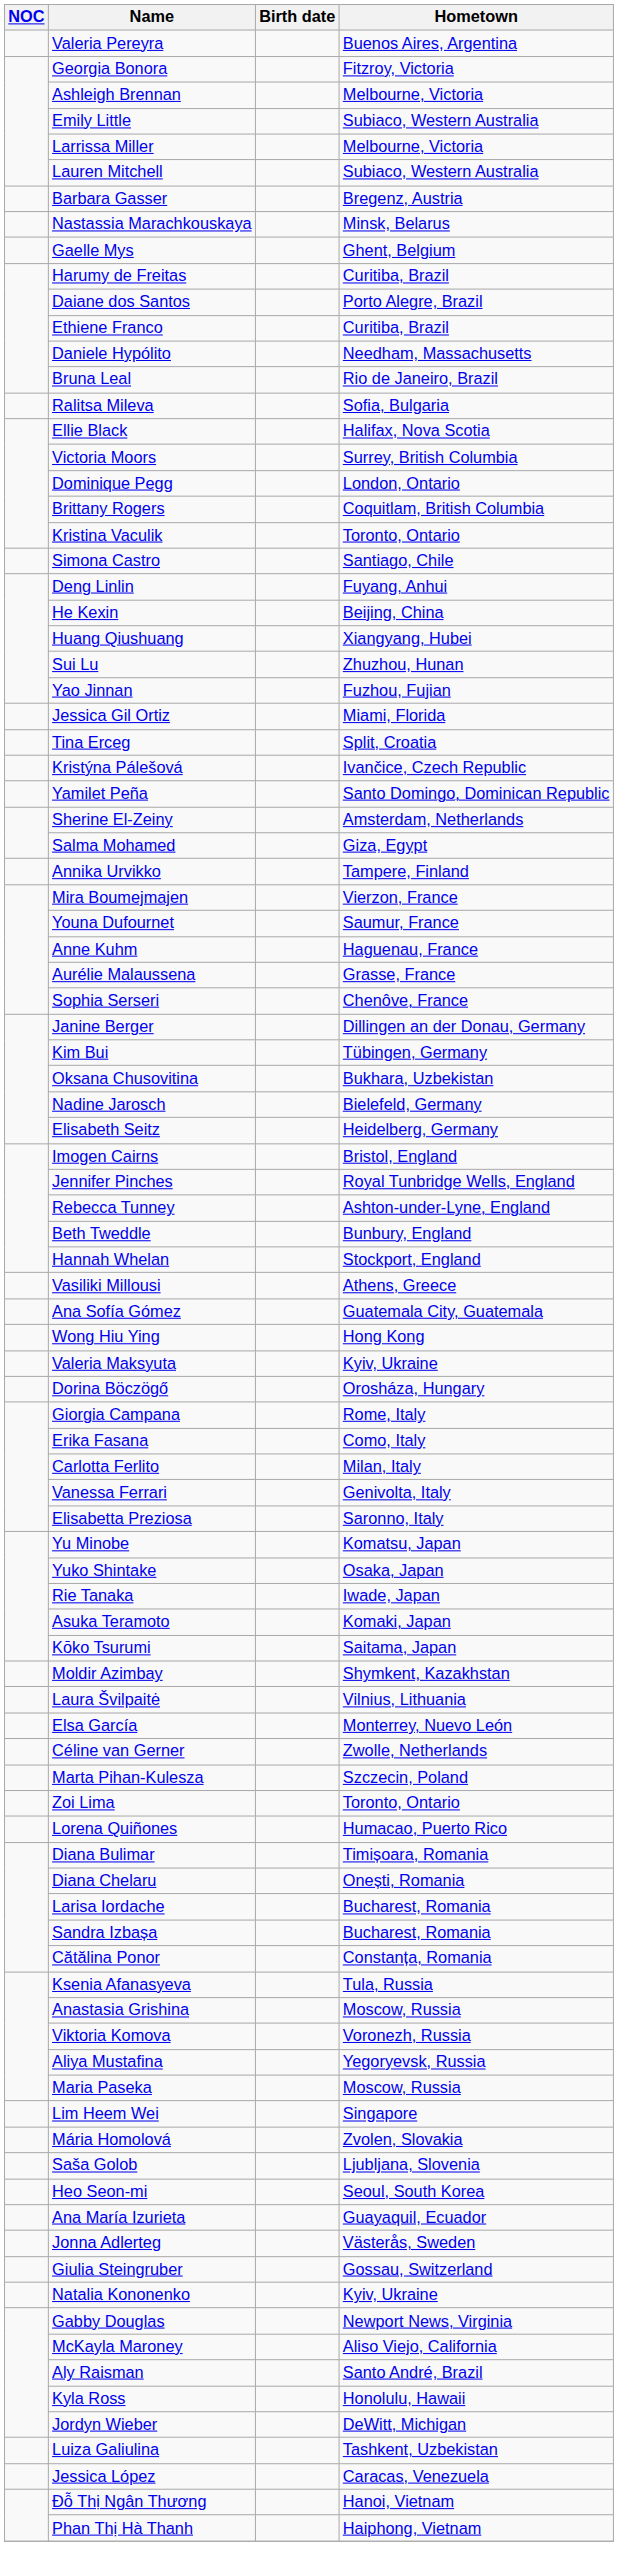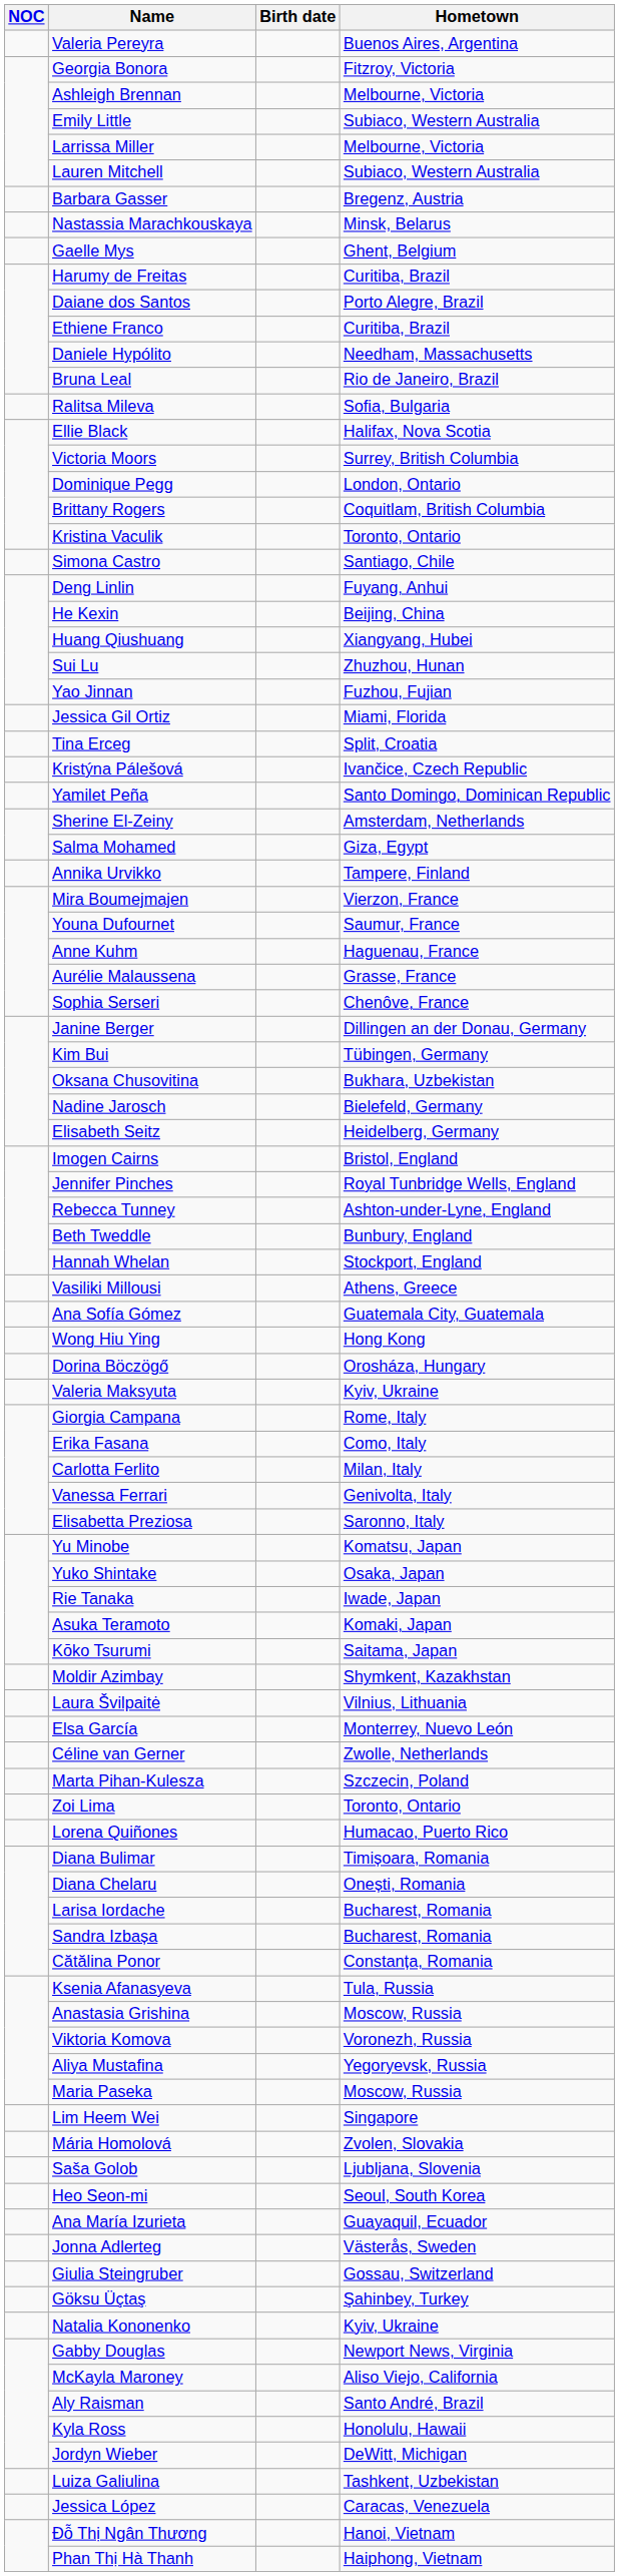 <table class="wikitable sortable">
 <tr>
 <th><a href='#'>NOC</a></th>
 <th>Name</th>
 <th>Birth date</th>
 <th>Hometown</th>
 </tr>
 <tr>
 <td></td>
 <td><a href='#'>Valeria Pereyra</a></td>
 <td></td>
 <td><a href='#'>Buenos Aires, Argentina</a></td>
 </tr>
 <tr>
 <td rowspan="5"></td>
 <td><a href='#'>Georgia Bonora</a></td>
 <td></td>
 <td><a href='#'>Fitzroy, Victoria</a></td>
 </tr>
 <tr>
 <td><a href='#'>Ashleigh Brennan</a></td>
 <td></td>
 <td><a href='#'>Melbourne, Victoria</a></td>
 </tr>
 <tr>
 <td><a href='#'>Emily Little</a></td>
 <td></td>
 <td><a href='#'>Subiaco, Western Australia</a></td>
 </tr>
 <tr>
 <td><a href='#'>Larrissa Miller</a></td>
 <td></td>
 <td><a href='#'>Melbourne, Victoria</a></td>
 </tr>
 <tr>
 <td><a href='#'>Lauren Mitchell</a></td>
 <td></td>
 <td><a href='#'>Subiaco, Western Australia</a></td>
 </tr>
 <tr>
 <td></td>
 <td><a href='#'>Barbara Gasser</a></td>
 <td></td>
 <td><a href='#'>Bregenz, Austria</a></td>
 </tr>
 <tr>
 <td></td>
 <td><a href='#'>Nastassia Marachkouskaya</a></td>
 <td></td>
 <td><a href='#'>Minsk, Belarus</a></td>
 </tr>
 <tr>
 <td></td>
 <td><a href='#'>Gaelle Mys</a></td>
 <td></td>
 <td><a href='#'>Ghent, Belgium</a></td>
 </tr>
 <tr>
 <td rowspan="5"></td>
 <td><a href='#'>Harumy de Freitas</a></td>
 <td></td>
 <td><a href='#'>Curitiba, Brazil</a></td>
 </tr>
 <tr>
 <td><a href='#'>Daiane dos Santos</a></td>
 <td></td>
 <td><a href='#'>Porto Alegre, Brazil</a></td>
 </tr>
 <tr>
 <td><a href='#'>Ethiene Franco</a></td>
 <td></td>
 <td><a href='#'>Curitiba, Brazil</a></td>
 </tr>
 <tr>
 <td><a href='#'>Daniele Hypólito</a></td>
 <td></td>
 <td><a href='#'>Needham, Massachusetts</a></td>
 </tr>
 <tr>
 <td><a href='#'>Bruna Leal</a></td>
 <td></td>
 <td><a href='#'>Rio de Janeiro, Brazil</a></td>
 </tr>
 <tr>
 <td></td>
 <td><a href='#'>Ralitsa Mileva</a></td>
 <td></td>
 <td><a href='#'>Sofia, Bulgaria</a></td>
 </tr>
 <tr>
 <td rowspan="5"></td>
 <td><a href='#'>Ellie Black</a></td>
 <td></td>
 <td><a href='#'>Halifax, Nova Scotia</a></td>
 </tr>
 <tr>
 <td><a href='#'>Victoria Moors</a></td>
 <td></td>
 <td><a href='#'>Surrey, British Columbia</a></td>
 </tr>
 <tr>
 <td><a href='#'>Dominique Pegg</a></td>
 <td></td>
 <td><a href='#'>London, Ontario</a></td>
 </tr>
 <tr>
 <td><a href='#'>Brittany Rogers</a></td>
 <td></td>
 <td><a href='#'>Coquitlam, British Columbia</a></td>
 </tr>
 <tr>
 <td><a href='#'>Kristina Vaculik</a></td>
 <td></td>
 <td><a href='#'>Toronto, Ontario</a></td>
 </tr>
 <tr>
 <td></td>
 <td><a href='#'>Simona Castro</a></td>
 <td></td>
 <td><a href='#'>Santiago, Chile</a></td>
 </tr>
 <tr>
 <td rowspan="5"></td>
 <td><a href='#'>Deng Linlin</a></td>
 <td></td>
 <td><a href='#'>Fuyang, Anhui</a></td>
 </tr>
 <tr>
 <td><a href='#'>He Kexin</a></td>
 <td></td>
 <td><a href='#'>Beijing, China</a></td>
 </tr>
 <tr>
 <td><a href='#'>Huang Qiushuang</a></td>
 <td></td>
 <td><a href='#'>Xiangyang, Hubei</a></td>
 </tr>
 <tr>
 <td><a href='#'>Sui Lu</a></td>
 <td></td>
 <td><a href='#'>Zhuzhou, Hunan</a></td>
 </tr>
 <tr>
 <td><a href='#'>Yao Jinnan</a></td>
 <td></td>
 <td><a href='#'>Fuzhou, Fujian</a></td>
 </tr>
 <tr>
 <td></td>
 <td><a href='#'>Jessica Gil Ortiz</a></td>
 <td></td>
 <td><a href='#'>Miami, Florida</a></td>
 </tr>
 <tr>
 <td></td>
 <td><a href='#'>Tina Erceg</a></td>
 <td></td>
 <td><a href='#'>Split, Croatia</a></td>
 </tr>
 <tr>
 <td></td>
 <td><a href='#'>Kristýna Pálešová</a></td>
 <td></td>
 <td><a href='#'>Ivančice, Czech Republic</a></td>
 </tr>
 <tr>
 <td></td>
 <td><a href='#'>Yamilet Peña</a></td>
 <td></td>
 <td><a href='#'>Santo Domingo, Dominican Republic</a></td>
 </tr>
 <tr>
 <td rowspan="2"></td>
 <td><a href='#'>Sherine El-Zeiny</a></td>
 <td></td>
 <td><a href='#'>Amsterdam, Netherlands</a></td>
 </tr>
 <tr>
 <td><a href='#'>Salma Mohamed</a></td>
 <td></td>
 <td><a href='#'>Giza, Egypt</a></td>
 </tr>
 <tr>
 <td></td>
 <td><a href='#'>Annika Urvikko</a></td>
 <td></td>
 <td><a href='#'>Tampere, Finland</a></td>
 </tr>
 <tr>
 <td rowspan="5"></td>
 <td><a href='#'>Mira Boumejmajen</a></td>
 <td></td>
 <td><a href='#'>Vierzon, France</a></td>
 </tr>
 <tr>
 <td><a href='#'>Youna Dufournet</a></td>
 <td></td>
 <td><a href='#'>Saumur, France</a></td>
 </tr>
 <tr>
 <td><a href='#'>Anne Kuhm</a></td>
 <td></td>
 <td><a href='#'>Haguenau, France</a></td>
 </tr>
 <tr>
 <td><a href='#'>Aurélie Malaussena</a></td>
 <td></td>
 <td><a href='#'>Grasse, France</a></td>
 </tr>
 <tr>
 <td><a href='#'>Sophia Serseri</a></td>
 <td></td>
 <td><a href='#'>Chenôve, France</a></td>
 </tr>
 <tr>
 <td rowspan="5"></td>
 <td><a href='#'>Janine Berger</a></td>
 <td></td>
 <td><a href='#'>Dillingen an der Donau, Germany</a></td>
 </tr>
 <tr>
 <td><a href='#'>Kim Bui</a></td>
 <td></td>
 <td><a href='#'>Tübingen, Germany</a></td>
 </tr>
 <tr>
 <td><a href='#'>Oksana Chusovitina</a></td>
 <td></td>
 <td><a href='#'>Bukhara, Uzbekistan</a></td>
 </tr>
 <tr>
 <td><a href='#'>Nadine Jarosch</a></td>
 <td></td>
 <td><a href='#'>Bielefeld, Germany</a></td>
 </tr>
 <tr>
 <td><a href='#'>Elisabeth Seitz</a></td>
 <td></td>
 <td><a href='#'>Heidelberg, Germany</a></td>
 </tr>
 <tr>
 <td rowspan="5"></td>
 <td><a href='#'>Imogen Cairns</a></td>
 <td></td>
 <td><a href='#'>Bristol, England</a></td>
 </tr>
 <tr>
 <td><a href='#'>Jennifer Pinches</a></td>
 <td></td>
 <td><a href='#'>Royal Tunbridge Wells, England</a></td>
 </tr>
 <tr>
 <td><a href='#'>Rebecca Tunney</a></td>
 <td></td>
 <td><a href='#'>Ashton-under-Lyne, England</a></td>
 </tr>
 <tr>
 <td><a href='#'>Beth Tweddle</a></td>
 <td></td>
 <td><a href='#'>Bunbury, England</a></td>
 </tr>
 <tr>
 <td><a href='#'>Hannah Whelan</a></td>
 <td></td>
 <td><a href='#'>Stockport, England</a></td>
 </tr>
 <tr>
 <td></td>
 <td><a href='#'>Vasiliki Millousi</a></td>
 <td></td>
 <td><a href='#'>Athens, Greece</a></td>
 </tr>
 <tr>
 <td></td>
 <td><a href='#'>Ana Sofía Gómez</a></td>
 <td></td>
 <td><a href='#'>Guatemala City, Guatemala</a></td>
 </tr>
 <tr>
 <td></td>
 <td><a href='#'>Wong Hiu Ying</a></td>
 <td></td>
 <td><a href='#'>Hong Kong</a></td>
 </tr>
 <tr>
 <td></td>
+<td><a href='#'>Dorina Böczögő</a></td>
+<td></td>
+<td><a href='#'>Orosháza, Hungary</a></td>
+</tr>
+<tr>
+<td></td>
 <td><a href='#'>Valeria Maksyuta</a></td>
 <td></td>
 <td><a href='#'>Kyiv, Ukraine</a></td>
-</tr>
-<tr>
-<td></td>
-<td><a href='#'>Dorina Böczögő</a></td>
-<td></td>
-<td><a href='#'>Orosháza, Hungary</a></td>
 </tr>
 <tr>
 <td rowspan="5"></td>
 <td><a href='#'>Giorgia Campana</a></td>
 <td></td>
 <td><a href='#'>Rome, Italy</a></td>
 </tr>
 <tr>
 <td><a href='#'>Erika Fasana</a></td>
 <td></td>
 <td><a href='#'>Como, Italy</a></td>
 </tr>
 <tr>
 <td><a href='#'>Carlotta Ferlito</a></td>
 <td></td>
 <td><a href='#'>Milan, Italy</a></td>
 </tr>
 <tr>
 <td><a href='#'>Vanessa Ferrari</a></td>
 <td></td>
 <td><a href='#'>Genivolta, Italy</a></td>
 </tr>
 <tr>
 <td><a href='#'>Elisabetta Preziosa</a></td>
 <td></td>
 <td><a href='#'>Saronno, Italy</a></td>
 </tr>
 <tr>
 <td rowspan="5"></td>
 <td><a href='#'>Yu Minobe</a></td>
 <td></td>
 <td><a href='#'>Komatsu, Japan</a></td>
 </tr>
 <tr>
 <td><a href='#'>Yuko Shintake</a></td>
 <td></td>
 <td><a href='#'>Osaka, Japan</a></td>
 </tr>
 <tr>
 <td><a href='#'>Rie Tanaka</a></td>
 <td></td>
 <td><a href='#'>Iwade, Japan</a></td>
 </tr>
 <tr>
 <td><a href='#'>Asuka Teramoto</a></td>
 <td></td>
 <td><a href='#'>Komaki, Japan</a></td>
 </tr>
 <tr>
 <td><a href='#'>Kōko Tsurumi</a></td>
 <td></td>
 <td><a href='#'>Saitama, Japan</a></td>
 </tr>
 <tr>
 <td></td>
 <td><a href='#'>Moldir Azimbay</a></td>
 <td></td>
 <td><a href='#'>Shymkent, Kazakhstan</a></td>
 </tr>
 <tr>
 <td></td>
 <td><a href='#'>Laura Švilpaitė</a></td>
 <td></td>
 <td><a href='#'>Vilnius, Lithuania</a></td>
 </tr>
 <tr>
 <td></td>
 <td><a href='#'>Elsa García</a></td>
 <td></td>
 <td><a href='#'>Monterrey, Nuevo León</a></td>
 </tr>
 <tr>
 <td></td>
 <td><a href='#'>Céline van Gerner</a></td>
 <td></td>
 <td><a href='#'>Zwolle, Netherlands</a></td>
 </tr>
 <tr>
 <td></td>
 <td><a href='#'>Marta Pihan-Kulesza</a></td>
 <td></td>
 <td><a href='#'>Szczecin, Poland</a></td>
 </tr>
 <tr>
 <td></td>
 <td><a href='#'>Zoi Lima</a></td>
 <td></td>
 <td><a href='#'>Toronto, Ontario</a></td>
 </tr>
 <tr>
 <td></td>
 <td><a href='#'>Lorena Quiñones</a></td>
 <td></td>
 <td><a href='#'>Humacao, Puerto Rico</a></td>
 </tr>
 <tr>
 <td rowspan="5"></td>
 <td><a href='#'>Diana Bulimar</a></td>
 <td></td>
 <td><a href='#'>Timișoara, Romania</a></td>
 </tr>
 <tr>
 <td><a href='#'>Diana Chelaru</a></td>
 <td></td>
 <td><a href='#'>Onești, Romania</a></td>
 </tr>
 <tr>
 <td><a href='#'>Larisa Iordache</a></td>
 <td></td>
 <td><a href='#'>Bucharest, Romania</a></td>
 </tr>
 <tr>
 <td><a href='#'>Sandra Izbașa</a></td>
 <td></td>
 <td><a href='#'>Bucharest, Romania</a></td>
 </tr>
 <tr>
 <td><a href='#'>Cătălina Ponor</a></td>
 <td></td>
 <td><a href='#'>Constanța, Romania</a></td>
 </tr>
 <tr>
 <td rowspan="5"></td>
 <td><a href='#'>Ksenia Afanasyeva</a></td>
 <td></td>
 <td><a href='#'>Tula, Russia</a></td>
 </tr>
 <tr>
 <td><a href='#'>Anastasia Grishina</a></td>
 <td></td>
 <td><a href='#'>Moscow, Russia</a></td>
 </tr>
 <tr>
 <td><a href='#'>Viktoria Komova</a></td>
 <td></td>
 <td><a href='#'>Voronezh, Russia</a></td>
 </tr>
 <tr>
 <td><a href='#'>Aliya Mustafina</a></td>
 <td></td>
 <td><a href='#'>Yegoryevsk, Russia</a></td>
 </tr>
 <tr>
 <td><a href='#'>Maria Paseka</a></td>
 <td></td>
 <td><a href='#'>Moscow, Russia</a></td>
 </tr>
 <tr>
 <td></td>
 <td><a href='#'>Lim Heem Wei</a></td>
 <td></td>
 <td><a href='#'>Singapore</a></td>
 </tr>
 <tr>
 <td></td>
 <td><a href='#'>Mária Homolová</a></td>
 <td></td>
 <td><a href='#'>Zvolen, Slovakia</a></td>
 </tr>
 <tr>
 <td></td>
 <td><a href='#'>Saša Golob</a></td>
 <td></td>
 <td><a href='#'>Ljubljana, Slovenia</a></td>
 </tr>
 <tr>
 <td></td>
 <td><a href='#'>Heo Seon-mi</a></td>
 <td></td>
 <td><a href='#'>Seoul, South Korea</a></td>
 </tr>
 <tr>
 <td></td>
 <td><a href='#'>Ana María Izurieta</a></td>
 <td></td>
 <td><a href='#'>Guayaquil, Ecuador</a></td>
 </tr>
 <tr>
 <td></td>
 <td><a href='#'>Jonna Adlerteg</a></td>
 <td></td>
 <td><a href='#'>Västerås, Sweden</a></td>
 </tr>
 <tr>
 <td></td>
 <td><a href='#'>Giulia Steingruber</a></td>
 <td></td>
 <td><a href='#'>Gossau, Switzerland</a></td>
 </tr>
 <tr>
 <td></td>
+<td><a href='#'>Göksu Üçtaş</a></td>
+<td></td>
+<td><a href='#'>Şahinbey, Turkey</a></td>
+</tr>
+<tr>
+<td></td>
 <td><a href='#'>Natalia Kononenko</a></td>
 <td></td>
 <td><a href='#'>Kyiv, Ukraine</a></td>
 </tr>
 <tr>
 <td rowspan="5"></td>
 <td><a href='#'>Gabby Douglas</a></td>
 <td></td>
 <td><a href='#'>Newport News, Virginia</a></td>
 </tr>
 <tr>
 <td><a href='#'>McKayla Maroney</a></td>
 <td></td>
 <td><a href='#'>Aliso Viejo, California</a></td>
 </tr>
 <tr>
 <td><a href='#'>Aly Raisman</a></td>
 <td></td>
 <td><a href='#'>Santo André, Brazil</a></td>
 </tr>
 <tr>
 <td><a href='#'>Kyla Ross</a></td>
 <td></td>
 <td><a href='#'>Honolulu, Hawaii</a></td>
 </tr>
 <tr>
 <td><a href='#'>Jordyn Wieber</a></td>
 <td></td>
 <td><a href='#'>DeWitt, Michigan</a></td>
 </tr>
 <tr>
 <td></td>
 <td><a href='#'>Luiza Galiulina</a></td>
 <td></td>
 <td><a href='#'>Tashkent, Uzbekistan</a></td>
 </tr>
 <tr>
 <td></td>
 <td><a href='#'>Jessica López</a></td>
 <td></td>
 <td><a href='#'>Caracas, Venezuela</a></td>
 </tr>
 <tr>
 <td rowspan="2"></td>
 <td><a href='#'>Đỗ Thị Ngân Thương</a></td>
 <td></td>
 <td><a href='#'>Hanoi, Vietnam</a></td>
 </tr>
 <tr>
 <td><a href='#'>Phan Thị Hà Thanh</a></td>
 <td></td>
 <td><a href='#'>Haiphong, Vietnam</a></td>
 </tr>
 <tr>
 </tr>
 </table>
